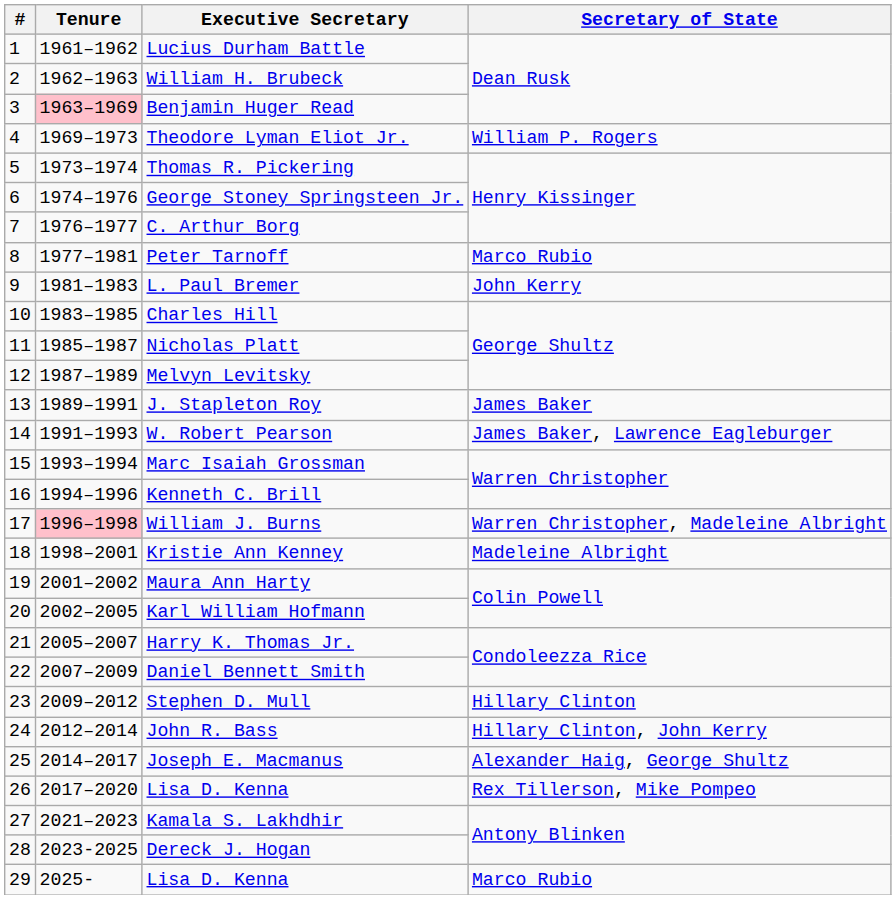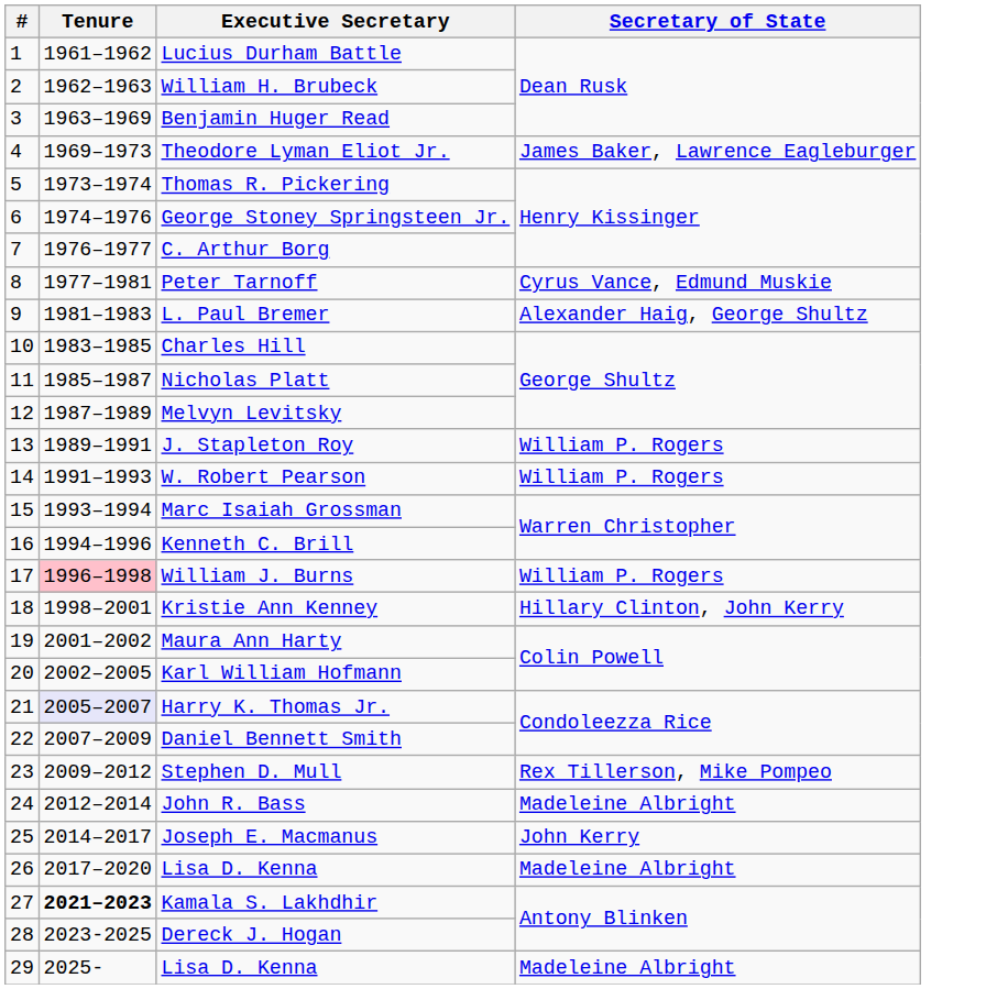 <table class="wikitable">
 <tr>
 <th>#</th>
 <th>Tenure</th>
 <th>Executive Secretary</th>
 <th><a href='#'>Secretary of State</a></th>
 </tr>
 <tr>
 <td>1</td>
 <td>1961–1962</td>
 <td><a href='#'>Lucius Durham Battle</a></td>
 <td rowspan=3><a href='#'>Dean Rusk</a></td>
 </tr>
 <tr>
 <td>2</td>
 <td>1962–1963</td>
 <td><a href='#'>William H. Brubeck</a></td>
 </tr>
 <tr>
 <td>3</td>
-<td style="background: pink;">1963–1969</td>
+<td>1963–1969</td>
 <td><a href='#'>Benjamin Huger Read</a></td>
 </tr>
 <tr>
 <td>4</td>
 <td>1969–1973</td>
 <td><a href='#'>Theodore Lyman Eliot Jr.</a></td>
-<td><a href='#'>William P. Rogers</a></td>
+<td><a href='#'>James Baker</a>, <a href='#'>Lawrence Eagleburger</a></td>
 </tr>
 <tr>
 <td>5</td>
 <td>1973–1974</td>
 <td><a href='#'>Thomas R. Pickering</a></td>
 <td rowspan=3><a href='#'>Henry Kissinger</a></td>
 </tr>
 <tr>
 <td>6</td>
 <td>1974–1976</td>
 <td><a href='#'>George Stoney Springsteen Jr.</a></td>
 </tr>
 <tr>
 <td>7</td>
 <td>1976–1977</td>
 <td><a href='#'>C. Arthur Borg</a></td>
 </tr>
 <tr>
 <td>8</td>
 <td>1977–1981</td>
 <td><a href='#'>Peter Tarnoff</a></td>
-<td><a href='#'>Marco Rubio</a></td>
+<td><a href='#'>Cyrus Vance</a>, <a href='#'>Edmund Muskie</a></td>
 </tr>
 <tr>
 <td>9</td>
 <td>1981–1983</td>
 <td><a href='#'>L. Paul Bremer</a></td>
-<td><a href='#'>John Kerry</a></td>
+<td><a href='#'>Alexander Haig</a>, <a href='#'>George Shultz</a></td>
 </tr>
 <tr>
 <td>10</td>
 <td>1983–1985</td>
 <td><a href='#'>Charles Hill</a></td>
 <td rowspan=3><a href='#'>George Shultz</a></td>
 </tr>
 <tr>
 <td>11</td>
 <td>1985–1987</td>
 <td><a href='#'>Nicholas Platt</a></td>
 </tr>
 <tr>
 <td>12</td>
 <td>1987–1989</td>
 <td><a href='#'>Melvyn Levitsky</a></td>
 </tr>
 <tr>
 <td>13</td>
 <td>1989–1991</td>
 <td><a href='#'>J. Stapleton Roy</a></td>
-<td><a href='#'>James Baker</a></td>
+<td><a href='#'>William P. Rogers</a></td>
 </tr>
 <tr>
 <td>14</td>
 <td>1991–1993</td>
 <td><a href='#'>W. Robert Pearson</a></td>
-<td><a href='#'>James Baker</a>, <a href='#'>Lawrence Eagleburger</a></td>
+<td><a href='#'>William P. Rogers</a></td>
 </tr>
 <tr>
 <td>15</td>
 <td>1993–1994</td>
 <td><a href='#'>Marc Isaiah Grossman</a></td>
 <td rowspan=2><a href='#'>Warren Christopher</a></td>
 </tr>
 <tr>
 <td>16</td>
 <td>1994–1996</td>
 <td><a href='#'>Kenneth C. Brill</a></td>
 </tr>
 <tr>
 <td>17</td>
 <td style="background: pink;">1996–1998</td>
 <td><a href='#'>William J. Burns</a></td>
-<td><a href='#'>Warren Christopher</a>, <a href='#'>Madeleine Albright</a></td>
+<td><a href='#'>William P. Rogers</a></td>
 </tr>
 <tr>
 <td>18</td>
 <td>1998–2001</td>
 <td><a href='#'>Kristie Ann Kenney</a></td>
-<td><a href='#'>Madeleine Albright</a></td>
+<td><a href='#'>Hillary Clinton</a>, <a href='#'>John Kerry</a></td>
 </tr>
 <tr>
 <td>19</td>
 <td>2001–2002</td>
 <td><a href='#'>Maura Ann Harty</a></td>
 <td rowspan=2><a href='#'>Colin Powell</a></td>
 </tr>
 <tr>
 <td>20</td>
 <td>2002–2005</td>
 <td><a href='#'>Karl William Hofmann</a></td>
 </tr>
 <tr>
 <td>21</td>
-<td>2005–2007</td>
+<td style="background: lavender;">2005–2007</td>
 <td><a href='#'>Harry K. Thomas Jr.</a></td>
 <td rowspan=2><a href='#'>Condoleezza Rice</a></td>
 </tr>
 <tr>
 <td>22</td>
 <td>2007–2009</td>
 <td><a href='#'>Daniel Bennett Smith</a></td>
 </tr>
 <tr>
 <td>23</td>
 <td>2009–2012</td>
 <td><a href='#'>Stephen D. Mull</a></td>
-<td><a href='#'>Hillary Clinton</a></td>
+<td><a href='#'>Rex Tillerson</a>, <a href='#'>Mike Pompeo</a></td>
 </tr>
 <tr>
 <td>24</td>
 <td>2012–2014</td>
 <td><a href='#'>John R. Bass</a></td>
-<td><a href='#'>Hillary Clinton</a>, <a href='#'>John Kerry</a></td>
+<td><a href='#'>Madeleine Albright</a></td>
 </tr>
 <tr>
 <td>25</td>
 <td>2014–2017</td>
 <td><a href='#'>Joseph E. Macmanus</a></td>
-<td><a href='#'>Alexander Haig</a>, <a href='#'>George Shultz</a></td>
+<td><a href='#'>John Kerry</a></td>
 </tr>
 <tr>
 <td>26</td>
 <td>2017–2020</td>
 <td><a href='#'>Lisa D. Kenna</a></td>
-<td><a href='#'>Rex Tillerson</a>, <a href='#'>Mike Pompeo</a></td>
+<td><a href='#'>Madeleine Albright</a></td>
 </tr>
 <tr>
 <td>27</td>
-<td>2021–2023</td>
+<td><strong>2021–2023</strong></td>
 <td><a href='#'>Kamala S. Lakhdhir</a></td>
 <td rowspan=2><a href='#'>Antony Blinken</a></td>
 </tr>
 <tr>
 <td>28</td>
 <td>2023-2025</td>
 <td><a href='#'>Dereck J. Hogan</a></td>
 </tr>
 <tr>
 <td>29</td>
 <td>2025-</td>
 <td><a href='#'>Lisa D. Kenna</a></td>
-<td><a href='#'>Marco Rubio</a></td>
+<td><a href='#'>Madeleine Albright</a></td>
 </tr>
 </table>
